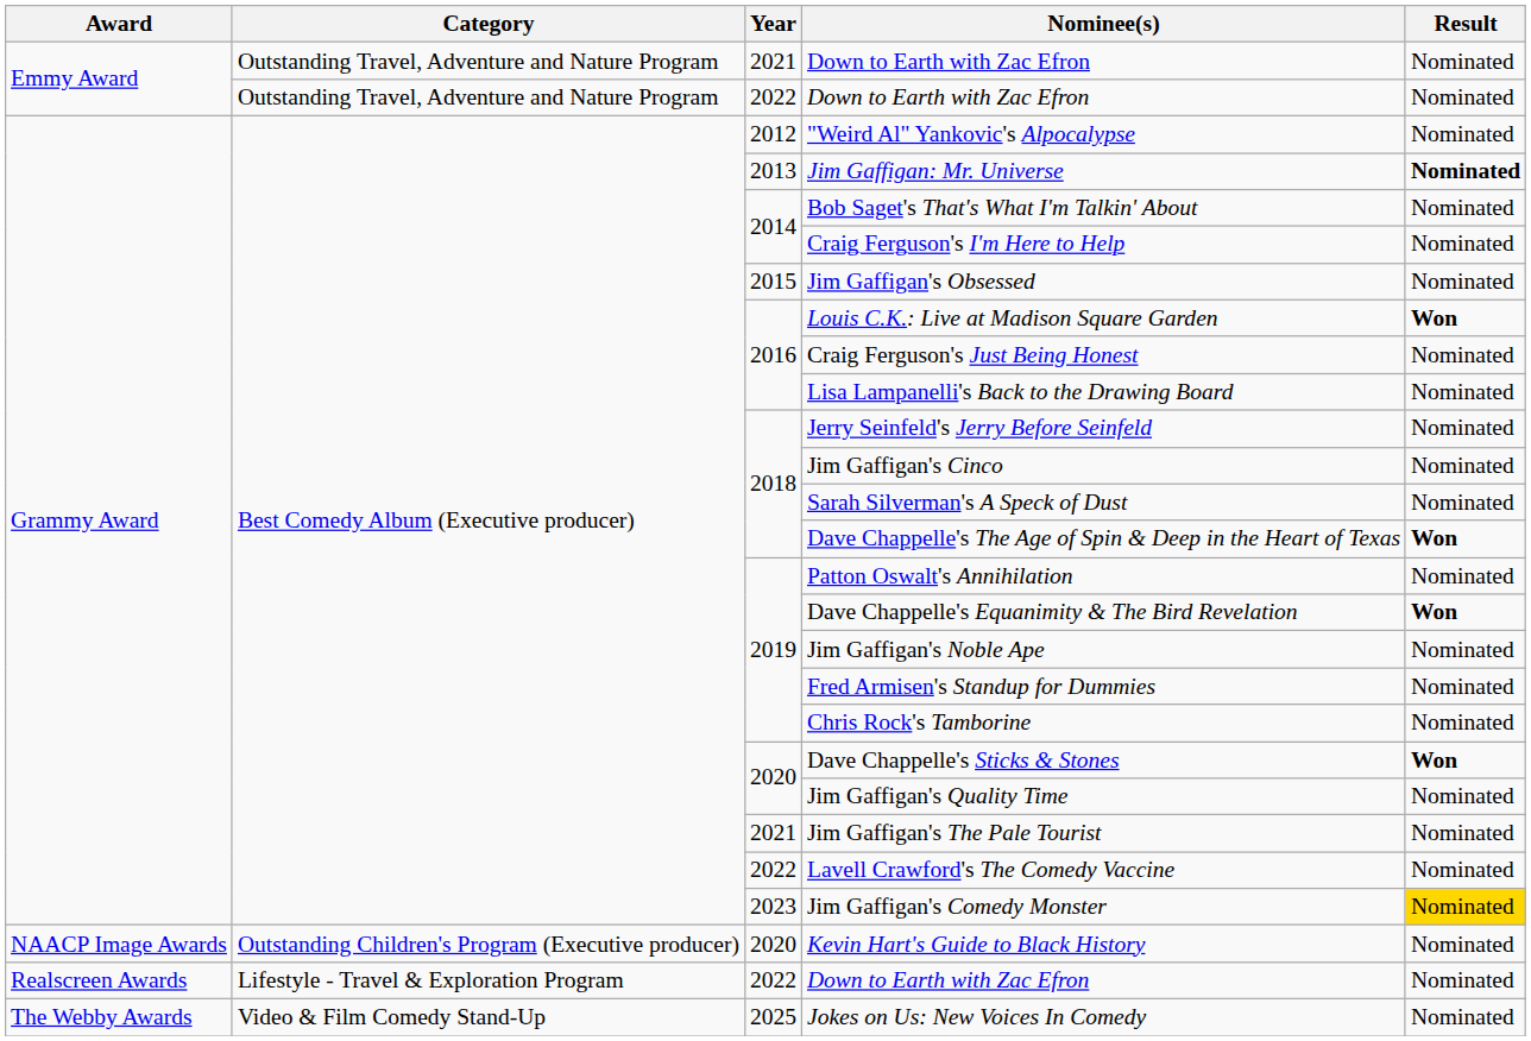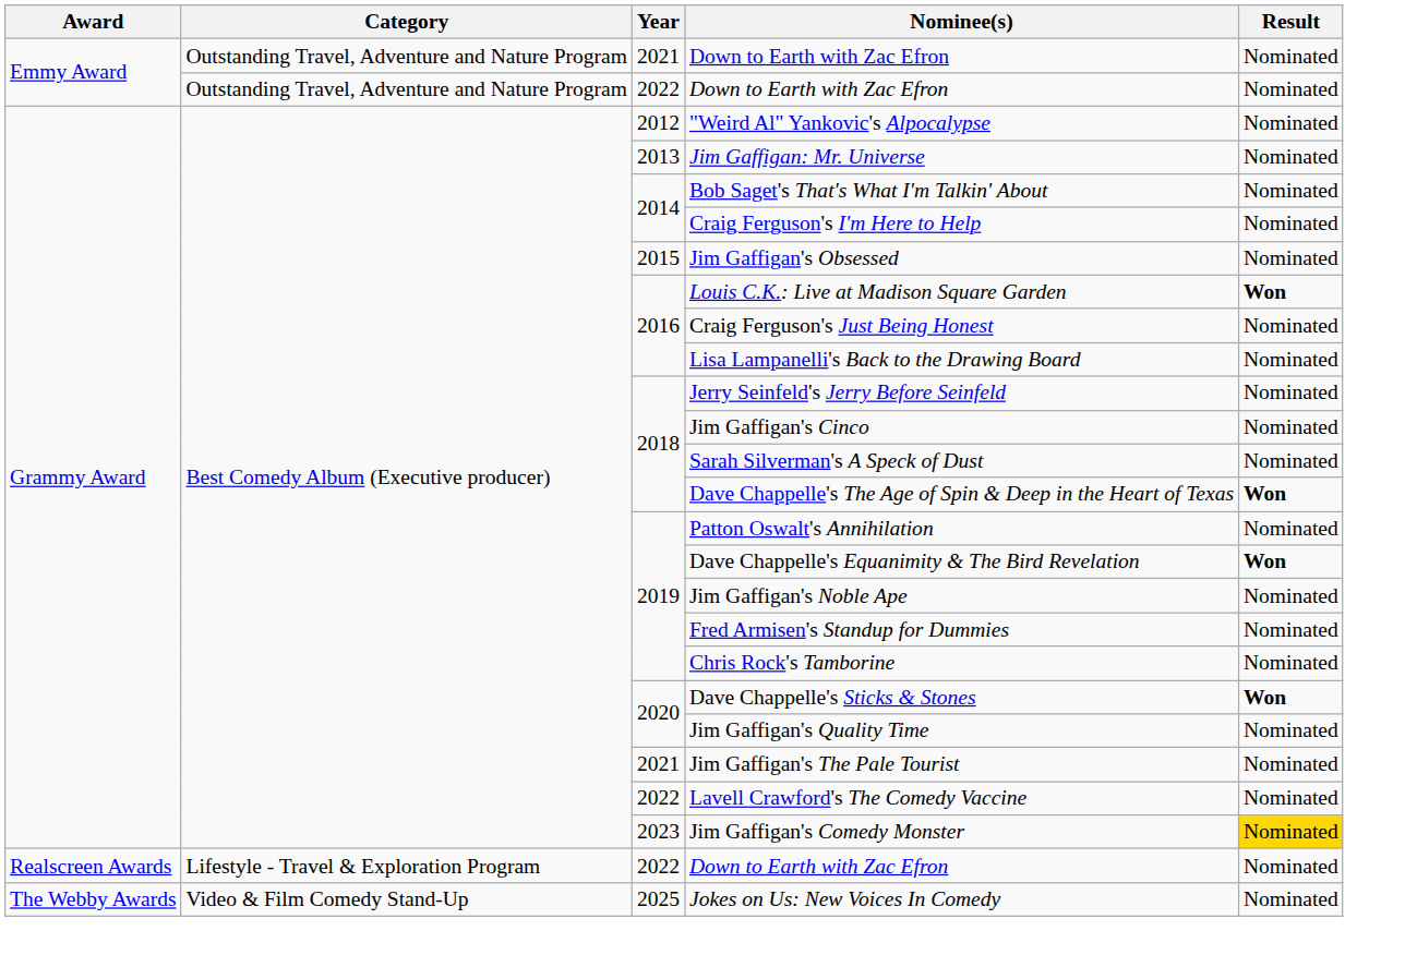 <table class="wikitable">
 <tr>
 <th>Award</th>
 <th>Category</th>
 <th>Year</th>
 <th>Nominee(s)</th>
 <th>Result</th>
 </tr>
 <tr>
 <td rowspan="2"><a href='#'>Emmy Award</a></td>
 <td>Outstanding Travel, Adventure and Nature Program</td>
 <td>2021</td>
 <td><a href='#'>Down to Earth with Zac Efron</a></td>
 <td>Nominated</td>
 </tr>
 <tr>
 <td>Outstanding Travel, Adventure and Nature Program</td>
 <td>2022</td>
 <td><em>Down to Earth with Zac Efron</em></td>
 <td>Nominated</td>
 </tr>
 <tr>
 <td rowspan="22"><a href='#'>Grammy Award</a></td>
 <td rowspan="22"><a href='#'>Best Comedy Album</a> (Executive producer)</td>
 <td>2012</td>
 <td><a href='#'>"Weird Al" Yankovic</a>'s <em><a href='#'>Alpocalypse</a></em></td>
 <td>Nominated</td>
 </tr>
 <tr>
 <td>2013</td>
 <td><em><a href='#'>Jim Gaffigan: Mr. Universe</a></em></td>
-<td><strong>Nominated</strong></td>
+<td>Nominated</td>
 </tr>
 <tr>
 <td rowspan="2">2014</td>
 <td><a href='#'>Bob Saget</a>'s <em>That's What I'm Talkin' About </em></td>
 <td>Nominated</td>
 </tr>
 <tr>
 <td><a href='#'>Craig Ferguson</a>'s <em><a href='#'>I'm Here to Help</a></em></td>
 <td>Nominated</td>
 </tr>
 <tr>
 <td>2015</td>
 <td><a href='#'>Jim Gaffigan</a>'s <em>Obsessed</em></td>
 <td>Nominated</td>
 </tr>
 <tr>
 <td rowspan="3">2016</td>
 <td><em><a href='#'>Louis C.K.</a>: Live at Madison Square Garden</em></td>
 <td><span><strong>Won</strong></span></td>
 </tr>
 <tr>
 <td>Craig Ferguson's <em><a href='#'>Just Being Honest</a></em></td>
 <td>Nominated</td>
 </tr>
 <tr>
 <td><a href='#'>Lisa Lampanelli</a>'s <em>Back to the Drawing Board</em></td>
 <td>Nominated</td>
 </tr>
 <tr>
 <td rowspan="4">2018</td>
 <td><a href='#'>Jerry Seinfeld</a>'s <em><a href='#'>Jerry Before Seinfeld</a></em></td>
 <td>Nominated</td>
 </tr>
 <tr>
 <td>Jim Gaffigan's <em>Cinco</em></td>
 <td>Nominated</td>
 </tr>
 <tr>
 <td><a href='#'>Sarah Silverman</a>'s <em>A Speck of Dust</em></td>
 <td>Nominated</td>
 </tr>
 <tr>
 <td><a href='#'>Dave Chappelle</a>'s <em>The Age of Spin & Deep in the Heart of Texas</em></td>
 <td><span><strong>Won</strong></span></td>
 </tr>
 <tr>
 <td rowspan="5">2019</td>
 <td><a href='#'>Patton Oswalt</a>'s <em>Annihilation</em></td>
 <td>Nominated</td>
 </tr>
 <tr>
 <td>Dave Chappelle's <em>Equanimity & The Bird Revelation</em></td>
 <td><span><strong>Won</strong></span></td>
 </tr>
 <tr>
 <td>Jim Gaffigan's <em>Noble Ape</em></td>
 <td>Nominated</td>
 </tr>
 <tr>
 <td><a href='#'>Fred Armisen</a>'s <em>Standup for Dummies</em></td>
 <td>Nominated</td>
 </tr>
 <tr>
 <td><a href='#'>Chris Rock</a>'s <em>Tamborine</em></td>
 <td>Nominated</td>
 </tr>
 <tr>
 <td rowspan="2">2020</td>
 <td>Dave Chappelle's <em><a href='#'>Sticks & Stones</a></em></td>
 <td><span><strong>Won</strong></span></td>
 </tr>
 <tr>
 <td>Jim Gaffigan's <em>Quality Time</em></td>
 <td>Nominated</td>
 </tr>
 <tr>
 <td>2021</td>
 <td>Jim Gaffigan's <em>The Pale Tourist</em></td>
 <td>Nominated</td>
 </tr>
 <tr>
 <td>2022</td>
 <td><a href='#'>Lavell Crawford</a>'s <em>The Comedy Vaccine</em></td>
 <td>Nominated</td>
 </tr>
 <tr>
 <td>2023</td>
 <td>Jim Gaffigan's <em>Comedy Monster</em></td>
 <td style="background: gold;">Nominated</td>
 </tr>
 <tr>
-<td><a href='#'>NAACP Image Awards</a></td>
-<td><a href='#'>Outstanding Children's Program</a> (Executive producer)</td>
-<td>2020</td>
-<td><em><a href='#'>Kevin Hart's Guide to Black History</a></em></td>
-<td>Nominated</td>
-</tr>
-<tr>
 <td><a href='#'>Realscreen Awards</a></td>
 <td>Lifestyle - Travel & Exploration Program</td>
 <td>2022</td>
 <td><em><a href='#'>Down to Earth with Zac Efron</a></em></td>
 <td>Nominated</td>
 </tr>
 <tr>
 <td><a href='#'>The Webby Awards</a></td>
 <td>Video & Film Comedy Stand-Up</td>
 <td>2025</td>
 <td><em>Jokes on Us: New Voices In Comedy</em></td>
 <td>Nominated</td>
 </tr>
 </table>
